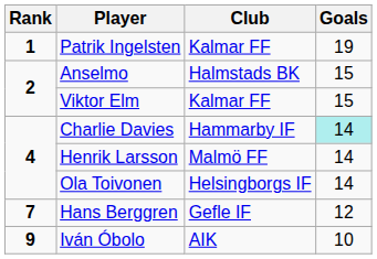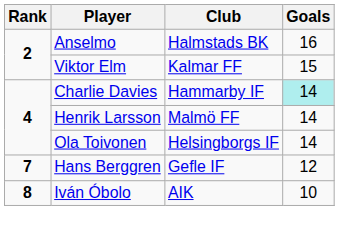 <table class="wikitable" style="text-align:center">
 <tr>
 <th>Rank</th>
 <th>Player</th>
 <th>Club</th>
 <th>Goals</th>
 </tr>
 <tr>
-<td rowspan="1"><strong>1</strong></td>
-<td align="left"> <a href='#'>Patrik Ingelsten</a></td>
-<td align="left"><a href='#'>Kalmar FF</a></td>
-<td>19</td>
-</tr>
-<tr>
 <td rowspan="2"><strong>2</strong></td>
 <td align="left"> <a href='#'>Anselmo</a></td>
 <td align="left"><a href='#'>Halmstads BK</a></td>
-<td>15</td>
+<td>16</td>
 </tr>
 <tr>
 <td align="left"> <a href='#'>Viktor Elm</a></td>
 <td align="left"><a href='#'>Kalmar FF</a></td>
 <td>15</td>
 </tr>
 <tr>
 <td rowspan="3"><strong>4</strong></td>
 <td align="left"> <a href='#'>Charlie Davies</a></td>
 <td align="left"><a href='#'>Hammarby IF</a></td>
 <td style="background: paleturquoise;">14</td>
 </tr>
 <tr>
 <td align="left"> <a href='#'>Henrik Larsson</a></td>
 <td align="left"><a href='#'>Malmö FF</a></td>
 <td>14</td>
 </tr>
 <tr>
 <td align="left"> <a href='#'>Ola Toivonen</a></td>
 <td align="left"><a href='#'>Helsingborgs IF</a></td>
 <td>14</td>
 </tr>
 <tr>
 <td rowspan="1"><strong>7</strong></td>
 <td align="left"> <a href='#'>Hans Berggren</a></td>
 <td align="left"><a href='#'>Gefle IF</a></td>
 <td>12</td>
 </tr>
 <tr>
-<td rowspan="1"><strong>9</strong></td>
+<td rowspan="1"><strong>8</strong></td>
 <td align="left"> <a href='#'>Iván Óbolo</a></td>
 <td align="left"><a href='#'>AIK</a></td>
 <td>10</td>
 </tr>
 </table>
